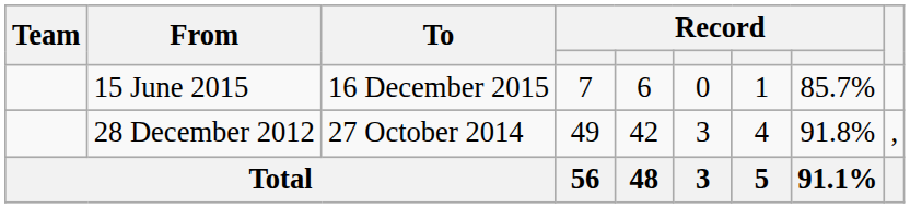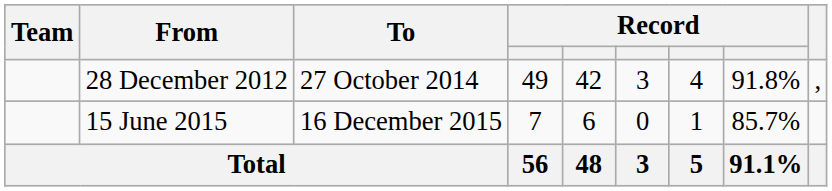 <table class="wikitable" style="text-align: center;">
 <tr>
 <th rowspan="2">Team</th>
 <th rowspan="2">From</th>
 <th rowspan="2">To</th>
 <th colspan="5">Record</th>
 <th rowspan="2"></th>
 </tr>
 <tr>
 <th width=25></th>
 <th width=25></th>
 <th width=25></th>
 <th width=25></th>
 <th width=25></th>
 </tr>
 <tr>
 <td align="left"></td>
+<td align="left">28 December 2012</td>
+<td align="left">27 October 2014</td>
+<td>49</td>
+<td>42</td>
+<td>3</td>
+<td>4</td>
+<td>91.8%</td>
+<td>, </td>
+</tr>
+<tr>
+<td align="left"></td>
 <td align="left">15 June 2015</td>
 <td align="left">16 December 2015</td>
 <td>7</td>
 <td>6</td>
 <td>0</td>
 <td>1</td>
 <td>85.7%</td>
 <td></td>
-</tr>
-<tr>
-<td align="left"></td>
-<td align="left">28 December 2012</td>
-<td align="left">27 October 2014</td>
-<td>49</td>
-<td>42</td>
-<td>3</td>
-<td>4</td>
-<td>91.8%</td>
-<td>, </td>
 </tr>
 <tr>
 <th colspan=3>Total</th>
 <th>56</th>
 <th>48</th>
 <th>3</th>
 <th>5</th>
 <th>91.1%</th>
 <th></th>
 </tr>
 </table>
